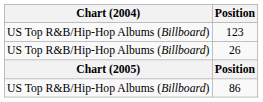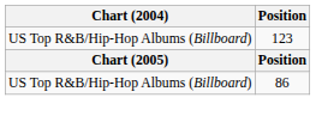 <table class="wikitable">
 <tr>
 <th>Chart (2004)</th>
 <th>Position</th>
 </tr>
 <tr>
 <td>US Top R&B/Hip-Hop Albums (<em>Billboard</em>)</td>
 <td style="text-align:center">123</td>
 </tr>
 <tr>
-<td>US Top R&B/Hip-Hop Albums (<em>Billboard</em>)</td>
-<td style="text-align:center">26</td>
-</tr>
-<tr>
 <th>Chart (2005)</th>
 <th>Position</th>
 </tr>
 <tr>
 <td>US Top R&B/Hip-Hop Albums (<em>Billboard</em>)</td>
 <td style="text-align:center">86</td>
 </tr>
 </table>
